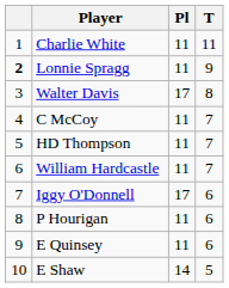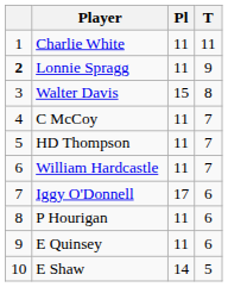 <table class="wikitable" style="text-align:center;">
 <tr>
 <th width="20" abbr="Position"></th>
 <th width="130">Player</th>
 <th width="20">Pl</th>
 <th width="20">T</th>
 </tr>
 <tr>
 <td>1</td>
 <td style="text-align:left;"> <a href='#'>Charlie White</a></td>
 <td>11</td>
 <td>11</td>
 </tr>
 <tr>
 <td><strong>2</strong></td>
 <td style="text-align:left;"> <a href='#'>Lonnie Spragg</a></td>
 <td>11</td>
 <td>9</td>
 </tr>
 <tr>
 <td>3</td>
 <td style="text-align:left;"><a href='#'>Walter Davis</a></td>
-<td>17</td>
+<td>15</td>
 <td>8</td>
 </tr>
 <tr>
 <td>4</td>
 <td style="text-align:left;">C McCoy</td>
 <td>11</td>
 <td>7</td>
 </tr>
 <tr>
 <td>5</td>
 <td style="text-align:left;">HD Thompson</td>
 <td>11</td>
 <td>7</td>
 </tr>
 <tr>
 <td>6</td>
 <td style="text-align:left;"><a href='#'>William Hardcastle</a></td>
 <td>11</td>
 <td>7</td>
 </tr>
 <tr>
 <td>7</td>
 <td style="text-align:left;"> <a href='#'>Iggy O'Donnell</a></td>
 <td>17</td>
 <td>6</td>
 </tr>
 <tr>
 <td>8</td>
 <td style="text-align:left;">P Hourigan</td>
 <td>11</td>
 <td>6</td>
 </tr>
 <tr>
 <td>9</td>
 <td style="text-align:left;">E Quinsey</td>
 <td>11</td>
 <td>6</td>
 </tr>
 <tr>
 <td>10</td>
 <td style="text-align:left;">E Shaw</td>
 <td>14</td>
 <td>5</td>
 </tr>
 </table>
